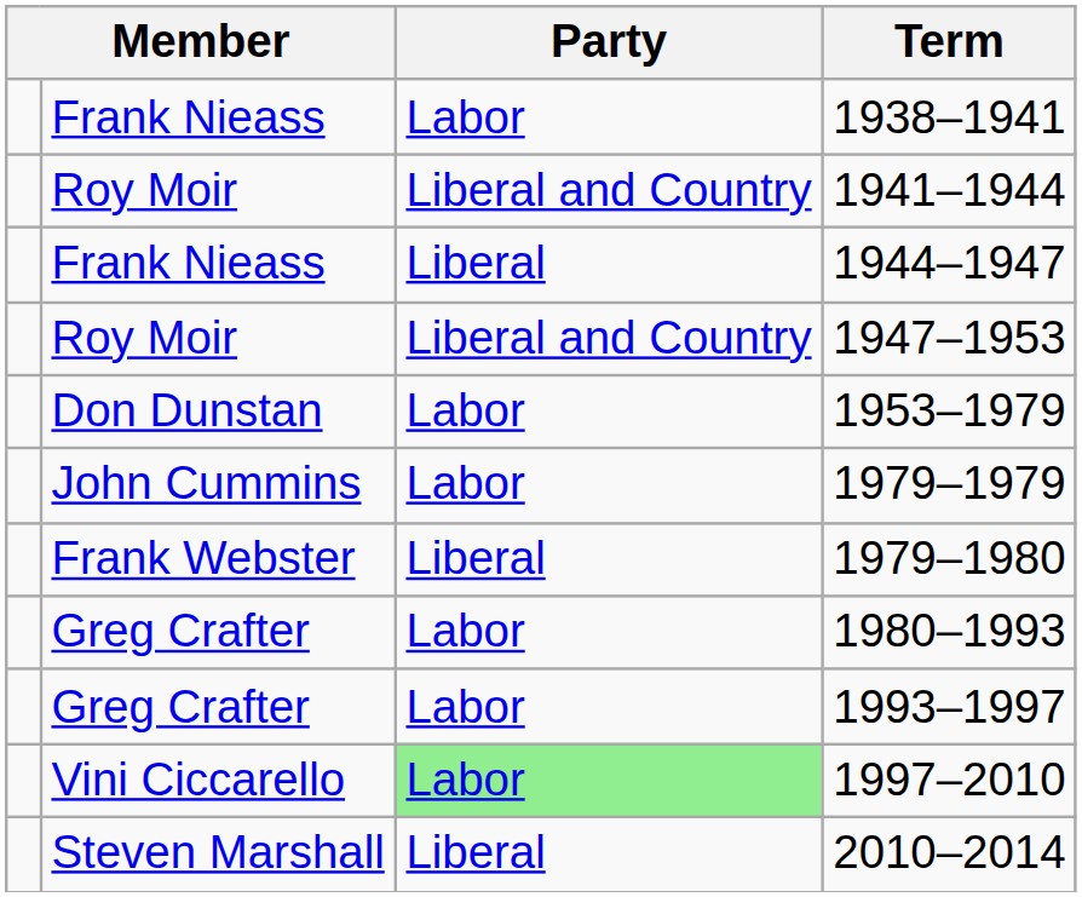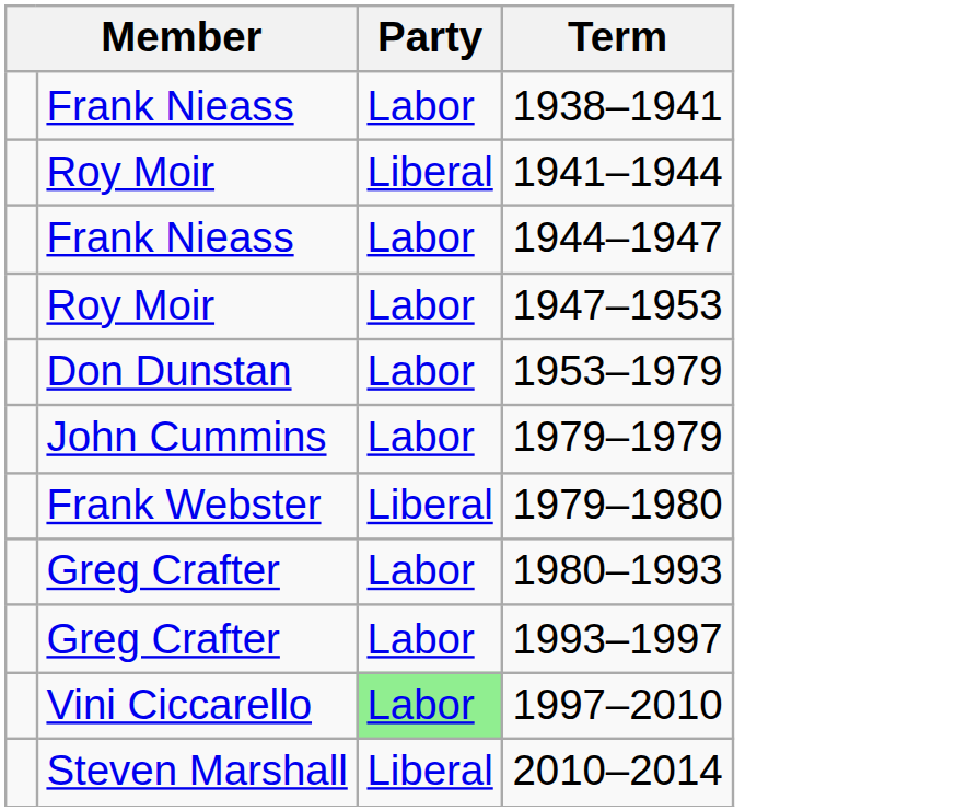 <table class="wikitable">
 <tr>
 <th colspan="2">Member</th>
 <th>Party</th>
 <th>Term</th>
 </tr>
 <tr>
 <td> </td>
 <td><a href='#'>Frank Nieass</a></td>
 <td><a href='#'>Labor</a></td>
 <td>1938–1941</td>
 </tr>
 <tr>
 <td> </td>
 <td><a href='#'>Roy Moir</a></td>
-<td><a href='#'>Liberal and Country</a></td>
+<td><a href='#'>Liberal</a></td>
 <td>1941–1944</td>
 </tr>
 <tr>
 <td> </td>
 <td><a href='#'>Frank Nieass</a></td>
-<td><a href='#'>Liberal</a></td>
+<td><a href='#'>Labor</a></td>
 <td>1944–1947</td>
 </tr>
 <tr>
 <td> </td>
 <td><a href='#'>Roy Moir</a></td>
-<td><a href='#'>Liberal and Country</a></td>
+<td><a href='#'>Labor</a></td>
 <td>1947–1953</td>
 </tr>
 <tr>
 <td> </td>
 <td><a href='#'>Don Dunstan</a></td>
 <td><a href='#'>Labor</a></td>
 <td>1953–1979</td>
 </tr>
 <tr>
 <td> </td>
 <td><a href='#'>John Cummins</a></td>
 <td><a href='#'>Labor</a></td>
 <td>1979–1979</td>
 </tr>
 <tr>
 <td> </td>
 <td><a href='#'>Frank Webster</a></td>
 <td><a href='#'>Liberal</a></td>
 <td>1979–1980</td>
 </tr>
 <tr>
 <td> </td>
 <td><a href='#'>Greg Crafter</a></td>
 <td><a href='#'>Labor</a></td>
 <td>1980–1993</td>
 </tr>
 <tr>
 <td> </td>
 <td><a href='#'>Greg Crafter</a></td>
 <td><a href='#'>Labor</a></td>
 <td>1993–1997</td>
 </tr>
 <tr>
 <td> </td>
 <td><a href='#'>Vini Ciccarello</a></td>
 <td style="background: lightgreen;"><a href='#'>Labor</a></td>
 <td>1997–2010</td>
 </tr>
 <tr>
 <td> </td>
 <td><a href='#'>Steven Marshall</a></td>
 <td><a href='#'>Liberal</a></td>
 <td>2010–2014</td>
 </tr>
 </table>
